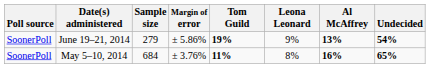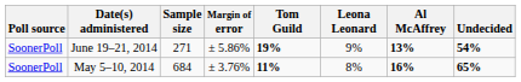 <table class="wikitable">
 <tr valign= bottom>
 <th>Poll source</th>
 <th>Date(s)<br>administered</th>
 <th>Sample<br>size</th>
 <th><small>Margin of</small><br>error</th>
 <th style="width:80px;">Tom<br>Guild</th>
 <th style="width:80px;">Leona<br>Leonard</th>
 <th style="width:80px;">Al<br>McAffrey</th>
 <th>Undecided</th>
 </tr>
 <tr>
 <td><a href='#'>SoonerPoll</a></td>
 <td align=center>June 19–21, 2014</td>
-<td align=center>279</td>
+<td align=center>271</td>
 <td align=center>± 5.86%</td>
 <td><strong>19%</strong></td>
 <td align=center>9%</td>
 <td><strong>13%</strong></td>
 <td><strong>54%</strong></td>
 </tr>
 <tr>
 <td><a href='#'>SoonerPoll</a></td>
 <td align=center>May 5–10, 2014</td>
 <td align=center>684</td>
 <td align=center>± 3.76%</td>
 <td><strong>11%</strong></td>
 <td align=center>8%</td>
 <td><strong>16%</strong></td>
 <td><strong>65%</strong></td>
 </tr>
 </table>
